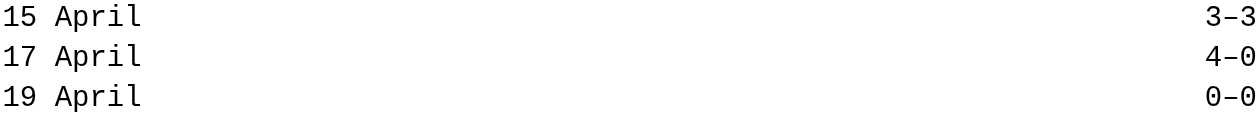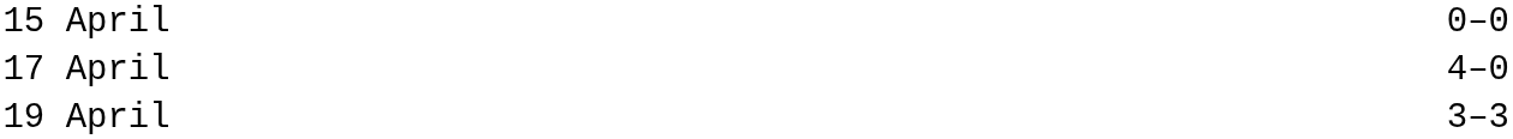 <table cellspacing=1 width=70%>
 <tr>
 <th width=25%></th>
 <th width=30%></th>
 <th width=15%></th>
 <th width=30%></th>
 </tr>
 <tr>
 <td>15 April</td>
 <td align=right></td>
-<td align=center>3–3</td>
+<td align=center>0–0</td>
 <td></td>
 </tr>
 <tr>
 <td>17 April</td>
 <td align=right></td>
 <td align=center>4–0</td>
 <td></td>
 </tr>
 <tr>
 <td>19 April</td>
 <td align=right></td>
-<td align=center>0–0</td>
+<td align=center>3–3</td>
 <td></td>
 </tr>
 </table>
